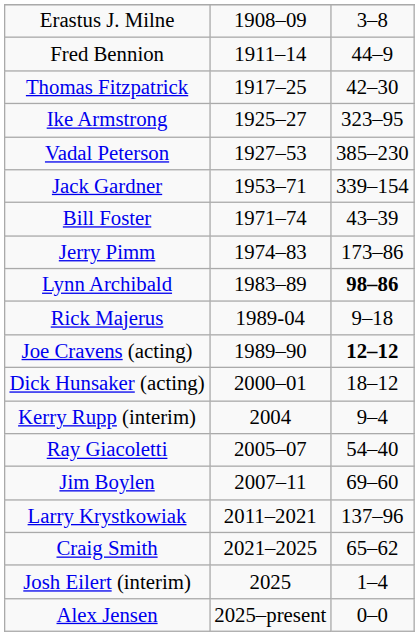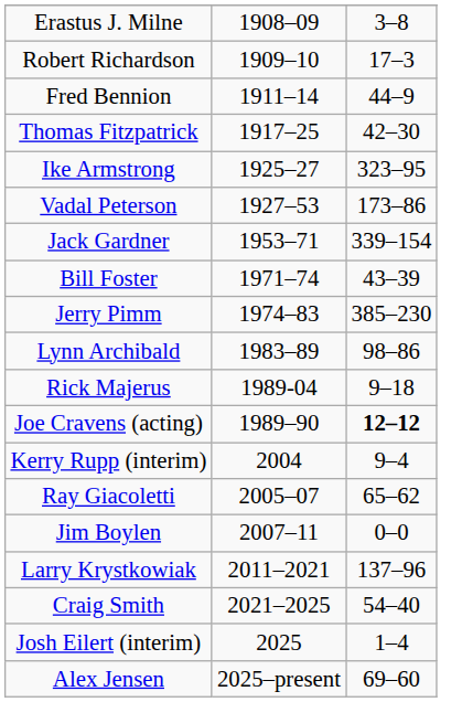 <table class="wikitable">
 <tr>
 </tr>
 <tr align=center>
 <td>Erastus J. Milne</td>
 <td>1908–09</td>
 <td>3–8</td>
+</tr>
+<tr align=center>
+<td>Robert Richardson</td>
+<td>1909–10</td>
+<td>17–3</td>
 </tr>
 <tr align=center>
 <td>Fred Bennion</td>
 <td>1911–14</td>
 <td>44–9</td>
 </tr>
 <tr align=center>
 <td><a href='#'>Thomas Fitzpatrick</a></td>
 <td>1917–25</td>
 <td>42–30</td>
 </tr>
 <tr align=center>
 <td><a href='#'>Ike Armstrong</a></td>
 <td>1925–27</td>
 <td>323–95</td>
 </tr>
 <tr align=center>
 <td><a href='#'>Vadal Peterson</a></td>
 <td>1927–53</td>
-<td>385–230</td>
+<td>173–86</td>
 </tr>
 <tr align=center>
 <td><a href='#'>Jack Gardner</a></td>
 <td>1953–71</td>
 <td>339–154</td>
 </tr>
 <tr align=center>
 <td><a href='#'>Bill Foster</a></td>
 <td>1971–74</td>
 <td>43–39</td>
 </tr>
 <tr align=center>
 <td><a href='#'>Jerry Pimm</a></td>
 <td>1974–83</td>
-<td>173–86</td>
+<td>385–230</td>
 </tr>
 <tr align=center>
 <td><a href='#'>Lynn Archibald</a></td>
 <td>1983–89</td>
-<td><strong>98–86</strong></td>
+<td>98–86</td>
 </tr>
 <tr align=center>
 <td><a href='#'>Rick Majerus</a></td>
 <td>1989-04</td>
 <td>9–18</td>
 </tr>
 <tr align=center>
 <td><a href='#'>Joe Cravens</a> (acting)</td>
 <td>1989–90</td>
 <td><strong>12–12</strong></td>
 </tr>
 <tr align=center>
-<td><a href='#'>Dick Hunsaker</a> (acting)</td>
-<td>2000–01</td>
-<td>18–12</td>
-</tr>
-<tr align=center>
 <td><a href='#'>Kerry Rupp</a> (interim)</td>
 <td>2004</td>
 <td>9–4</td>
 </tr>
 <tr align=center>
 <td><a href='#'>Ray Giacoletti</a></td>
 <td>2005–07</td>
-<td>54–40</td>
+<td>65–62</td>
 </tr>
 <tr align=center>
 <td><a href='#'>Jim Boylen</a></td>
 <td>2007–11</td>
-<td>69–60</td>
+<td>0–0</td>
 </tr>
 <tr align=center>
 <td><a href='#'>Larry Krystkowiak</a></td>
 <td>2011–2021</td>
 <td>137–96</td>
 </tr>
 <tr align=center>
 <td><a href='#'>Craig Smith</a></td>
 <td>2021–2025</td>
-<td>65–62</td>
+<td>54–40</td>
 </tr>
 <tr align=center>
 <td><a href='#'>Josh Eilert</a> (interim)</td>
 <td>2025</td>
 <td>1–4</td>
 </tr>
 <tr align=center>
 <td><a href='#'>Alex Jensen</a></td>
 <td>2025–present</td>
-<td>0–0</td>
+<td>69–60</td>
 </tr>
 </table>
